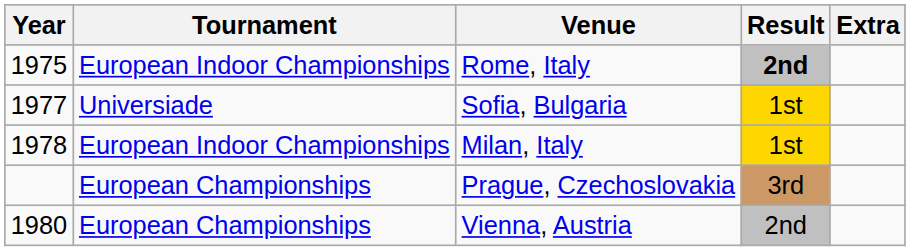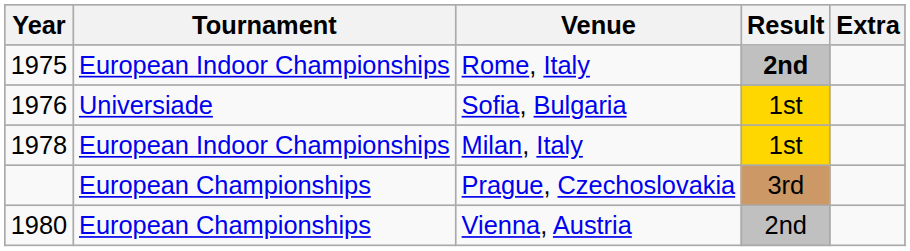 <table class="wikitable" style="font-size: 95%;">
 <tr>
 <th>Year</th>
 <th>Tournament</th>
 <th>Venue</th>
 <th>Result</th>
 <th>Extra</th>
 </tr>
 <tr>
 <td>1975</td>
 <td><a href='#'>European Indoor Championships</a></td>
 <td><a href='#'>Rome</a>, <a href='#'>Italy</a></td>
 <td bgcolor="silver" align="center"><strong>2nd</strong></td>
 <td></td>
 </tr>
 <tr>
-<td>1977</td>
+<td>1976</td>
 <td><a href='#'>Universiade</a></td>
 <td><a href='#'>Sofia</a>, <a href='#'>Bulgaria</a></td>
 <td bgcolor="gold" align="center">1st</td>
 <td></td>
 </tr>
 <tr>
 <td>1978</td>
 <td><a href='#'>European Indoor Championships</a></td>
 <td><a href='#'>Milan</a>, <a href='#'>Italy</a></td>
 <td bgcolor="gold" align="center">1st</td>
 <td></td>
 </tr>
 <tr>
 <td></td>
 <td><a href='#'>European Championships</a></td>
 <td><a href='#'>Prague</a>, <a href='#'>Czechoslovakia</a></td>
 <td bgcolor="cc9966" align="center">3rd</td>
 <td></td>
 </tr>
 <tr>
 <td>1980</td>
 <td><a href='#'>European Championships</a></td>
 <td><a href='#'>Vienna</a>, <a href='#'>Austria</a></td>
 <td bgcolor="silver" align="center">2nd</td>
 <td></td>
 </tr>
 </table>
